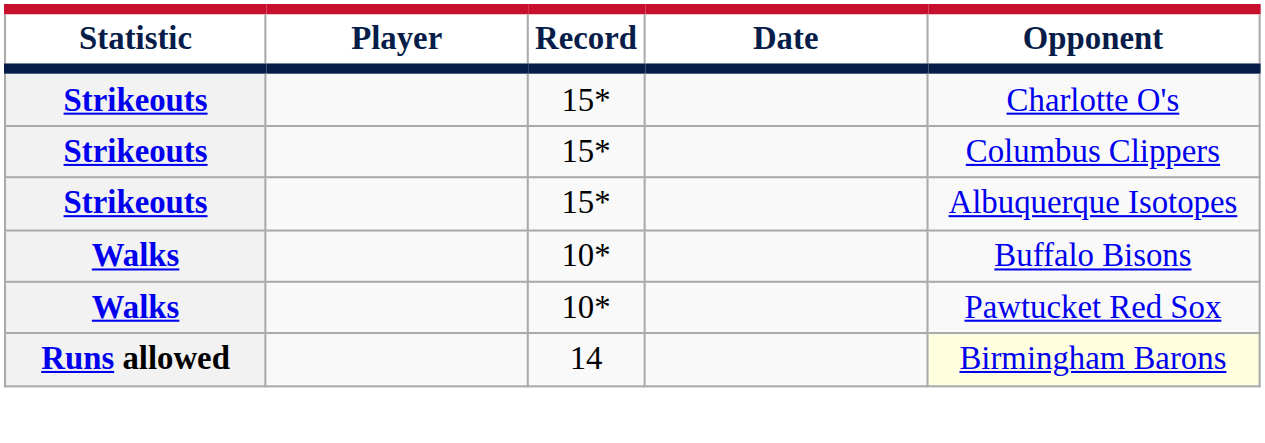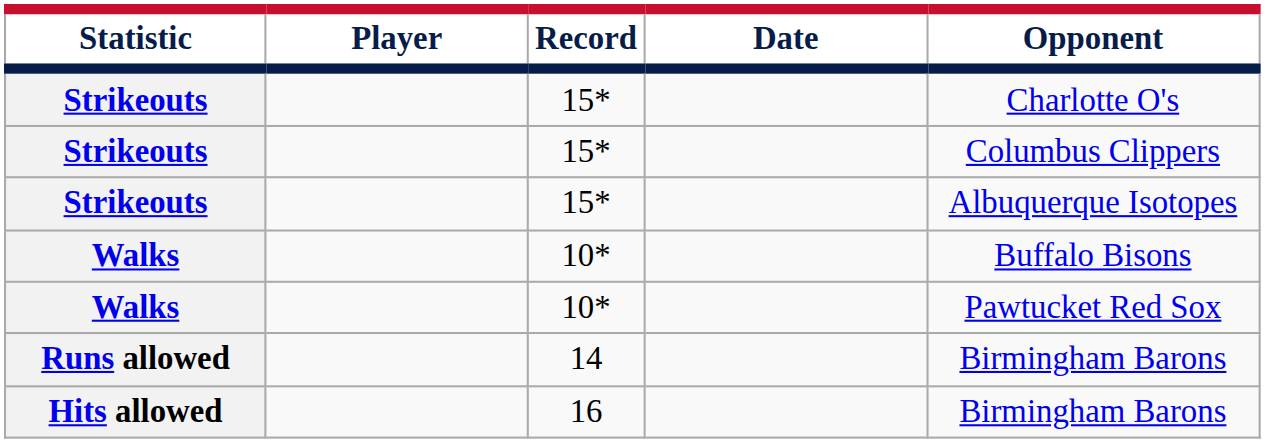 <table class="wikitable sortable plainrowheaders" style="text-align:center">
 <tr>
 <th width="120px" scope="col" style="background-color:#ffffff; border-top:#c8102e 5px solid; border-bottom:#071d49 5px solid; color:#071d49">Statistic</th>
 <th width="120px" scope="col" style="background-color:#ffffff; border-top:#c8102e 5px solid; border-bottom:#071d49 5px solid; color:#071d49">Player</th>
 <th width="50px" class="unsortable" scope="col" style="background-color:#ffffff; border-top:#c8102e 5px solid; border-bottom:#071d49 5px solid; color:#071d49">Record</th>
 <th width="130px" scope="col" style="background-color:#ffffff; border-top:#c8102e 5px solid; border-bottom:#071d49 5px solid; color:#071d49">Date</th>
 <th width="155px" scope="col" style="background-color:#ffffff; border-top:#c8102e 5px solid; border-bottom:#071d49 5px solid; color:#071d49">Opponent</th>
 </tr>
 <tr>
 <th scope="row" style="text-align:center"><a href='#'>Strikeouts</a></th>
 <td></td>
 <td>15*</td>
 <td></td>
 <td><a href='#'>Charlotte O's</a></td>
 </tr>
 <tr>
 <th scope="row" style="text-align:center"><a href='#'>Strikeouts</a></th>
 <td></td>
 <td>15*</td>
 <td></td>
 <td><a href='#'>Columbus Clippers</a></td>
 </tr>
 <tr>
 <th scope="row" style="text-align:center"><a href='#'>Strikeouts</a></th>
 <td></td>
 <td>15*</td>
 <td></td>
 <td><a href='#'>Albuquerque Isotopes</a></td>
 </tr>
 <tr>
 <th scope="row" style="text-align:center"><a href='#'>Walks</a></th>
 <td></td>
 <td>10*</td>
 <td></td>
 <td><a href='#'>Buffalo Bisons</a></td>
 </tr>
 <tr>
 <th scope="row" style="text-align:center"><a href='#'>Walks</a></th>
 <td></td>
 <td>10*</td>
 <td></td>
 <td><a href='#'>Pawtucket Red Sox</a></td>
 </tr>
 <tr>
 <th scope="row" style="text-align:center"><a href='#'>Runs</a> allowed</th>
 <td></td>
 <td>14</td>
 <td></td>
-<td style="background: lightyellow;"><a href='#'>Birmingham Barons</a></td>
+<td><a href='#'>Birmingham Barons</a></td>
+</tr>
+<tr>
+<th scope="row" style="text-align:center"><a href='#'>Hits</a> allowed</th>
+<td></td>
+<td>16</td>
+<td></td>
+<td><a href='#'>Birmingham Barons</a></td>
 </tr>
 </table>
